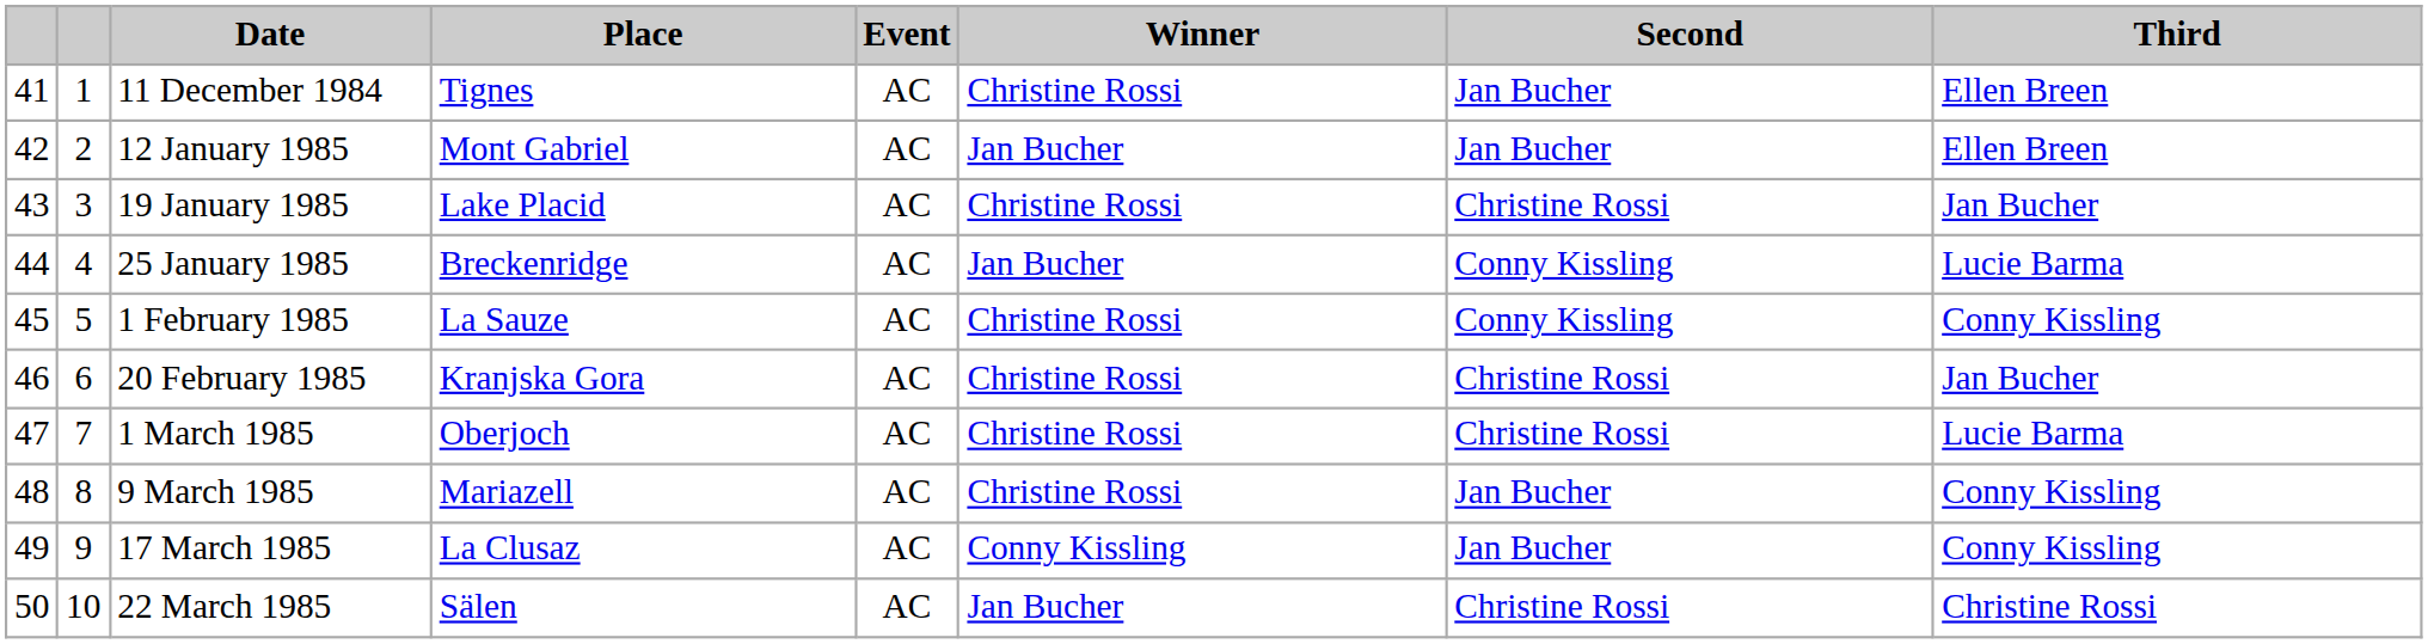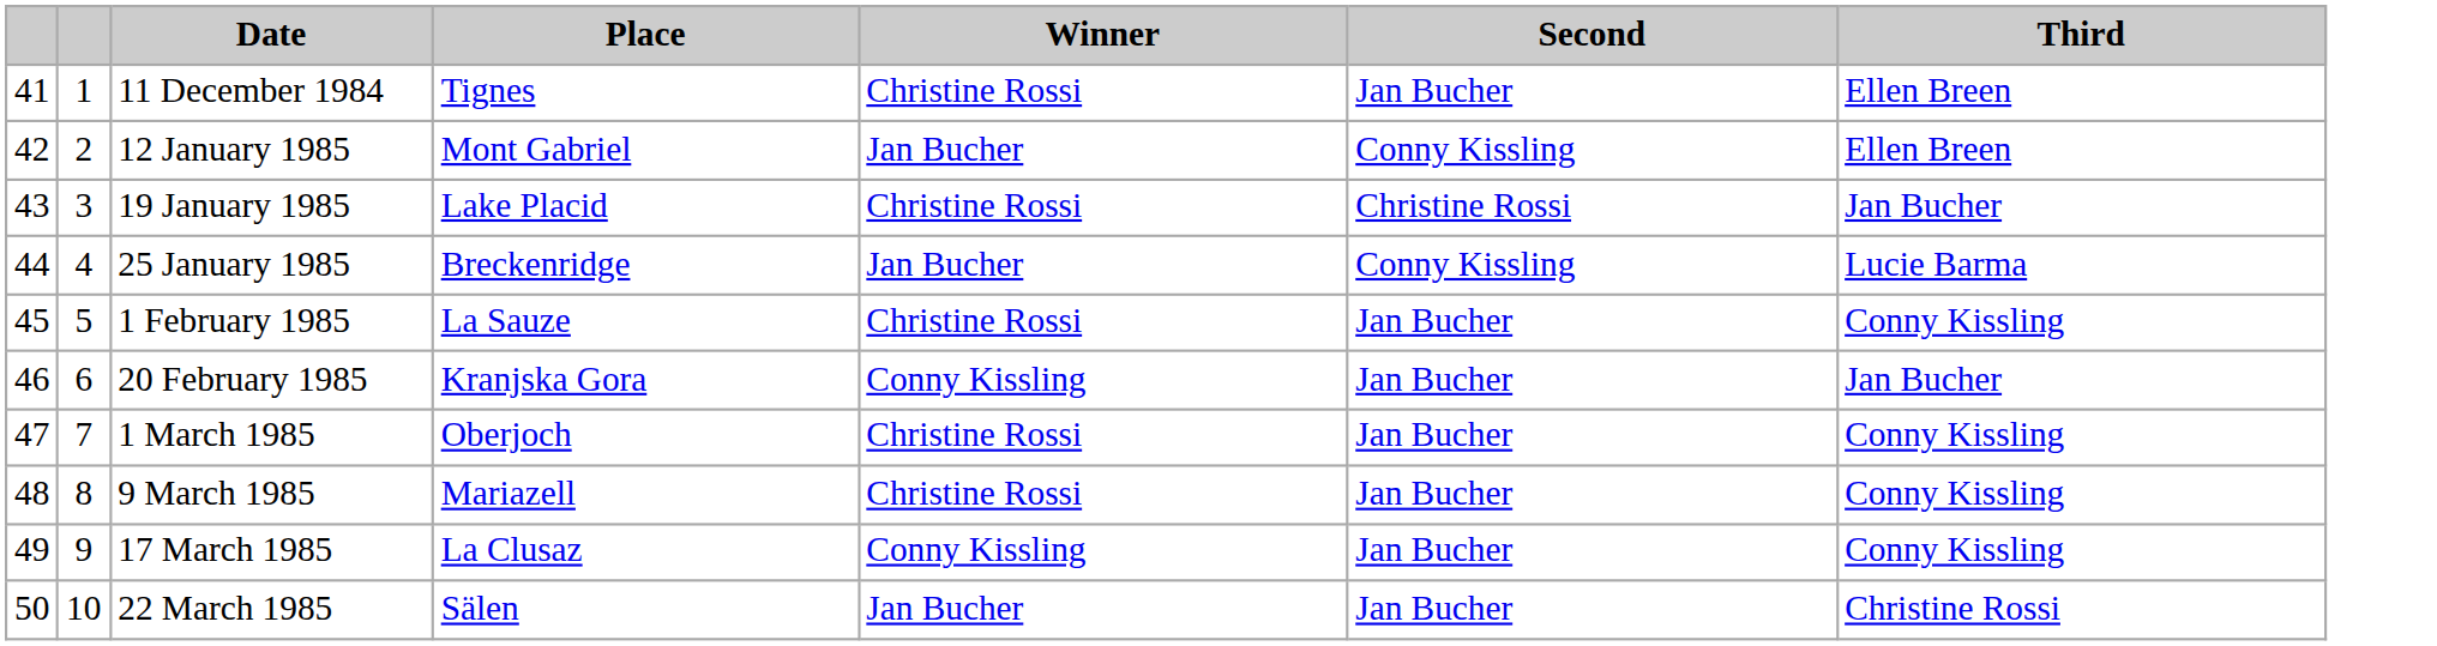 <table class="wikitable plainrowheaders" style="background:#fff; font-size:86%; line-height:16px; border:grey solid 1px; border-collapse:collapse;">
 <tr style="background:#ccc; text-align:center;">
 <th scope="col" style="background:#ccc; width=20 px;"></th>
 <th scope="col" style="background:#ccc; width=30 px;"></th>
 <th scope="col" style="background:#ccc; width:120px;">Date</th>
 <th scope="col" style="background:#ccc; width:160px;">Place</th>
-<th scope="col" style="background:#ccc; width:15px;">Event</th>
 <th scope="col" style="background:#ccc; width:185px;">Winner</th>
 <th scope="col" style="background:#ccc; width:185px;">Second</th>
 <th scope="col" style="background:#ccc; width:185px;">Third</th>
 </tr>
 <tr>
 <td align=center>41</td>
 <td align=center>1</td>
 <td>11 December 1984</td>
 <td> <a href='#'>Tignes</a></td>
-<td align=center>AC</td>
 <td> <a href='#'>Christine Rossi</a></td>
 <td> <a href='#'>Jan Bucher</a></td>
 <td> <a href='#'>Ellen Breen</a></td>
 </tr>
 <tr>
 <td align=center>42</td>
 <td align=center>2</td>
 <td>12 January 1985</td>
 <td> <a href='#'>Mont Gabriel</a></td>
-<td align=center>AC</td>
 <td> <a href='#'>Jan Bucher</a></td>
-<td> <a href='#'>Jan Bucher</a></td>
+<td> <a href='#'>Conny Kissling</a></td>
 <td> <a href='#'>Ellen Breen</a></td>
 </tr>
 <tr>
 <td align=center>43</td>
 <td align=center>3</td>
 <td>19 January 1985</td>
 <td> <a href='#'>Lake Placid</a></td>
-<td align=center>AC</td>
 <td> <a href='#'>Christine Rossi</a></td>
 <td> <a href='#'>Christine Rossi</a></td>
 <td> <a href='#'>Jan Bucher</a></td>
 </tr>
 <tr>
 <td align=center>44</td>
 <td align=center>4</td>
 <td>25 January 1985</td>
 <td> <a href='#'>Breckenridge</a></td>
-<td align=center>AC</td>
 <td> <a href='#'>Jan Bucher</a></td>
 <td> <a href='#'>Conny Kissling</a></td>
 <td> <a href='#'>Lucie Barma</a></td>
 </tr>
 <tr>
 <td align=center>45</td>
 <td align=center>5</td>
 <td>1 February 1985</td>
 <td> <a href='#'>La Sauze</a></td>
-<td align=center>AC</td>
 <td> <a href='#'>Christine Rossi</a></td>
-<td> <a href='#'>Conny Kissling</a></td>
+<td> <a href='#'>Jan Bucher</a></td>
 <td> <a href='#'>Conny Kissling</a></td>
 </tr>
 <tr>
 <td align=center>46</td>
 <td align=center>6</td>
 <td>20 February 1985</td>
 <td> <a href='#'>Kranjska Gora</a></td>
-<td align=center>AC</td>
-<td> <a href='#'>Christine Rossi</a></td>
-<td> <a href='#'>Christine Rossi</a></td>
+<td> <a href='#'>Conny Kissling</a></td>
+<td> <a href='#'>Jan Bucher</a></td>
 <td> <a href='#'>Jan Bucher</a></td>
 </tr>
 <tr>
 <td align=center>47</td>
 <td align=center>7</td>
 <td>1 March 1985</td>
 <td> <a href='#'>Oberjoch</a></td>
-<td align=center>AC</td>
 <td> <a href='#'>Christine Rossi</a></td>
-<td> <a href='#'>Christine Rossi</a></td>
-<td> <a href='#'>Lucie Barma</a></td>
+<td> <a href='#'>Jan Bucher</a></td>
+<td> <a href='#'>Conny Kissling</a></td>
 </tr>
 <tr>
 <td align=center>48</td>
 <td align=center>8</td>
 <td>9 March 1985</td>
 <td> <a href='#'>Mariazell</a></td>
-<td align=center>AC</td>
 <td> <a href='#'>Christine Rossi</a></td>
 <td> <a href='#'>Jan Bucher</a></td>
 <td> <a href='#'>Conny Kissling</a></td>
 </tr>
 <tr>
 <td align=center>49</td>
 <td align=center>9</td>
 <td>17 March 1985</td>
 <td> <a href='#'>La Clusaz</a></td>
-<td align=center>AC</td>
 <td> <a href='#'>Conny Kissling</a></td>
 <td> <a href='#'>Jan Bucher</a></td>
 <td> <a href='#'>Conny Kissling</a></td>
 </tr>
 <tr>
 <td align=center>50</td>
 <td align=center>10</td>
 <td>22 March 1985</td>
 <td> <a href='#'>Sälen</a></td>
-<td align=center>AC</td>
 <td> <a href='#'>Jan Bucher</a></td>
-<td> <a href='#'>Christine Rossi</a></td>
+<td> <a href='#'>Jan Bucher</a></td>
 <td> <a href='#'>Christine Rossi</a></td>
 </tr>
 </table>
